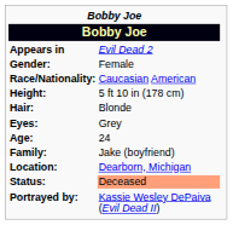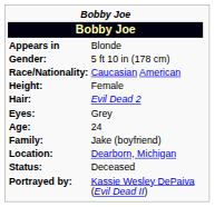 <table class="infobox" style="width: 21em; font-size: 90%; text-align: left">
 <tr>
 <th colspan="2" style="text-align:center;"><em>Bobby Joe</em></th>
 </tr>
 <tr>
 <th colspan="2" style="text-align:center; font-size: larger; background-color: #001; color: #ffa;">Bobby Joe</th>
 <td></td>
 </tr>
 <tr>
 <th>Appears in</th>
-<td><a href='#'><em>Evil Dead 2</em></a></td>
+<td>Blonde</td>
 </tr>
 <tr>
 <th>Gender:</th>
-<td>Female</td>
+<td>5 ft 10 in (178 cm)</td>
 </tr>
 <tr>
 <th>Race/Nationality:</th>
 <td><a href='#'>Caucasian</a> <a href='#'>American</a></td>
 </tr>
 <tr>
 <th>Height:</th>
-<td>5 ft 10 in (178 cm)</td>
+<td>Female</td>
 </tr>
 <tr>
 <th>Hair:</th>
-<td>Blonde</td>
+<td><a href='#'><em>Evil Dead 2</em></a></td>
 </tr>
 <tr>
 <th>Eyes:</th>
 <td>Grey</td>
 </tr>
 <tr>
 <th>Age:</th>
 <td>24</td>
 </tr>
 <tr>
 <th>Family:</th>
 <td>Jake (boyfriend)</td>
 </tr>
 <tr>
 <th>Location:</th>
 <td><a href='#'>Dearborn, Michigan</a></td>
 </tr>
 <tr>
 <th>Status:</th>
-<td style="background: lightsalmon;">Deceased</td>
+<td>Deceased</td>
 </tr>
 <tr>
 <th>Portrayed by:</th>
 <td><a href='#'>Kassie Wesley DePaiva</a> (<em><a href='#'>Evil Dead II</a></em>)</td>
 </tr>
 </table>
